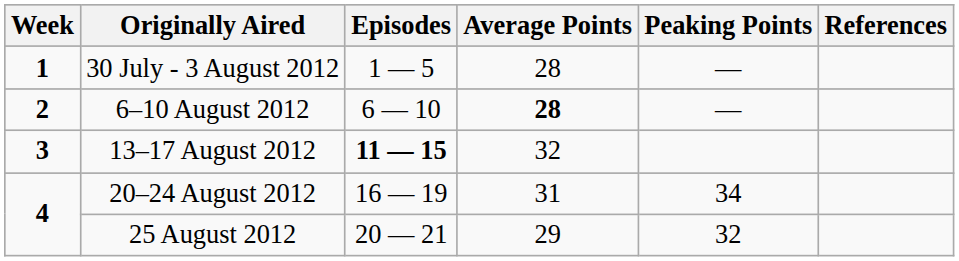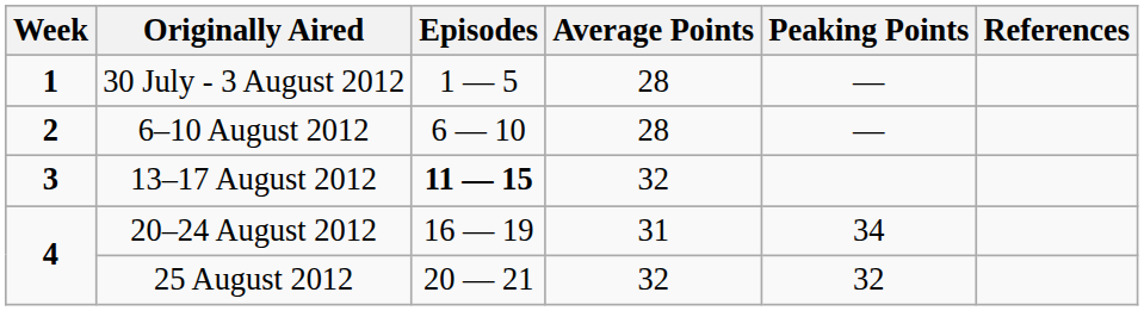 <table class="wikitable" style="text-align:center;">
 <tr>
 <th>Week</th>
 <th>Originally Aired</th>
 <th>Episodes</th>
 <th>Average Points</th>
 <th>Peaking Points</th>
 <th>References</th>
 </tr>
 <tr>
 <td><strong>1</strong></td>
 <td>30 July - 3 August 2012</td>
 <td>1 — 5</td>
 <td>28</td>
 <td>—</td>
 <td></td>
 </tr>
 <tr>
 <td><strong>2</strong></td>
 <td>6–10 August 2012</td>
 <td>6 — 10</td>
-<td><strong>28</strong></td>
+<td>28</td>
 <td>—</td>
 <td></td>
 </tr>
 <tr>
 <td><strong>3</strong></td>
 <td>13–17 August 2012</td>
 <td><strong>11 — 15</strong></td>
 <td>32</td>
 <td></td>
 <td></td>
 </tr>
 <tr>
 <td rowspan="2"><strong>4</strong></td>
 <td>20–24 August 2012</td>
 <td>16 — 19</td>
 <td>31</td>
 <td>34</td>
 <td></td>
 </tr>
 <tr>
 <td>25 August 2012</td>
 <td>20 — 21</td>
-<td>29</td>
+<td>32</td>
 <td>32</td>
 <td></td>
 </tr>
 </table>
